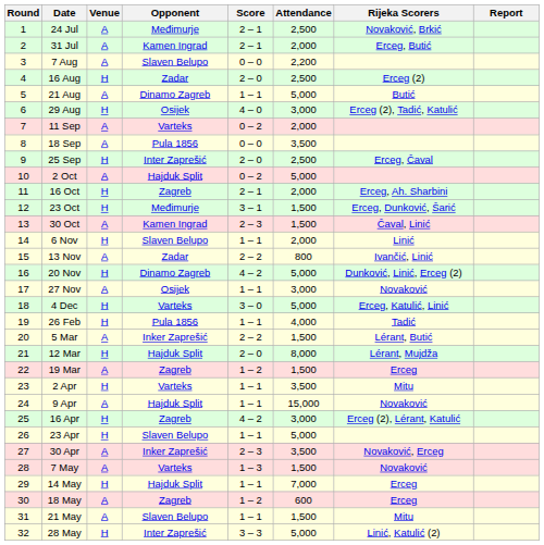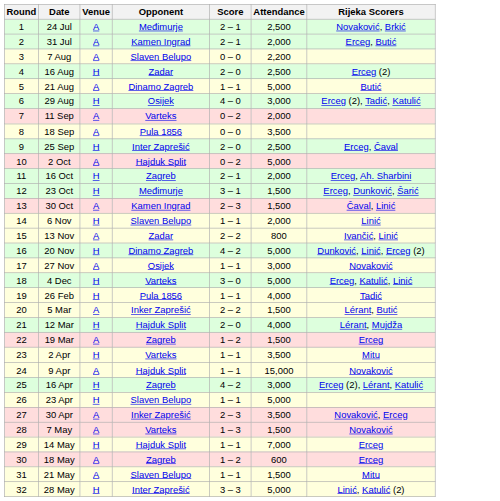 <table class="wikitable sortable" style="text-align: center; font-size:95%;">
 <tr>
 <th width="30">Round</th>
 <th width="60">Date</th>
 <th width="20">Venue</th>
 <th width="150">Opponent</th>
 <th width="60">Score</th>
 <th width="40">Attendance</th>
 <th width="200">Rijeka Scorers</th>
-<th width="90" class="unsortable">Report</th>
 </tr>
 <tr bgcolor="#ddffdd">
 <td>1</td>
 <td>24 Jul</td>
 <td><a href='#'>A</a></td>
 <td><a href='#'>Međimurje</a></td>
 <td>2 – 1</td>
 <td>2,500</td>
 <td><a href='#'>Novaković</a>, <a href='#'>Brkić</a></td>
-<td></td>
 </tr>
 <tr bgcolor="#ddffdd">
 <td>2</td>
 <td>31 Jul</td>
 <td><a href='#'>A</a></td>
 <td><a href='#'>Kamen Ingrad</a></td>
 <td>2 – 1</td>
 <td>2,000</td>
 <td><a href='#'>Erceg</a>, <a href='#'>Butić</a></td>
-<td></td>
 </tr>
 <tr bgcolor="#ffffdd">
 <td>3</td>
 <td>7 Aug</td>
 <td><a href='#'>A</a></td>
 <td><a href='#'>Slaven Belupo</a></td>
 <td>0 – 0</td>
 <td>2,200</td>
-<td></td>
 <td></td>
 </tr>
 <tr bgcolor="#ddffdd">
 <td>4</td>
 <td>16 Aug</td>
 <td><a href='#'>H</a></td>
 <td><a href='#'>Zadar</a></td>
 <td>2 – 0</td>
 <td>2,500</td>
 <td><a href='#'>Erceg</a> (2)</td>
-<td></td>
 </tr>
 <tr bgcolor="#ffffdd">
 <td>5</td>
 <td>21 Aug</td>
 <td><a href='#'>A</a></td>
 <td><a href='#'>Dinamo Zagreb</a></td>
 <td>1 – 1</td>
 <td>5,000</td>
 <td><a href='#'>Butić</a></td>
-<td></td>
 </tr>
 <tr bgcolor="#ddffdd">
 <td>6</td>
 <td>29 Aug</td>
 <td><a href='#'>H</a></td>
 <td><a href='#'>Osijek</a></td>
 <td>4 – 0</td>
 <td>3,000</td>
 <td><a href='#'>Erceg</a> (2), <a href='#'>Tadić</a>, <a href='#'>Katulić</a></td>
-<td></td>
 </tr>
 <tr bgcolor="#ffdddd">
 <td>7</td>
 <td>11 Sep</td>
 <td><a href='#'>A</a></td>
 <td><a href='#'>Varteks</a></td>
 <td>0 – 2</td>
 <td>2,000</td>
-<td></td>
 <td></td>
 </tr>
 <tr bgcolor="#ffffdd">
 <td>8</td>
 <td>18 Sep</td>
 <td><a href='#'>A</a></td>
 <td><a href='#'>Pula 1856</a></td>
 <td>0 – 0</td>
 <td>3,500</td>
 <td></td>
-<td></td>
 </tr>
 <tr bgcolor="#ddffdd">
 <td>9</td>
 <td>25 Sep</td>
 <td><a href='#'>H</a></td>
 <td><a href='#'>Inter Zaprešić</a></td>
 <td>2 – 0</td>
 <td>2,500</td>
 <td><a href='#'>Erceg</a>, <a href='#'>Čaval</a></td>
-<td></td>
 </tr>
 <tr bgcolor="#ffdddd">
 <td>10</td>
 <td>2 Oct</td>
 <td><a href='#'>A</a></td>
 <td><a href='#'>Hajduk Split</a></td>
 <td>0 – 2</td>
 <td>5,000</td>
-<td></td>
 <td></td>
 </tr>
 <tr bgcolor="#ddffdd">
 <td>11</td>
 <td>16 Oct</td>
 <td><a href='#'>H</a></td>
 <td><a href='#'>Zagreb</a></td>
 <td>2 – 1</td>
 <td>2,000</td>
 <td><a href='#'>Erceg</a>, <a href='#'>Ah. Sharbini</a></td>
-<td></td>
 </tr>
 <tr bgcolor="#ddffdd">
 <td>12</td>
 <td>23 Oct</td>
 <td><a href='#'>H</a></td>
 <td><a href='#'>Međimurje</a></td>
 <td>3 – 1</td>
 <td>1,500</td>
 <td><a href='#'>Erceg</a>, <a href='#'>Dunković</a>, <a href='#'>Šarić</a></td>
-<td></td>
 </tr>
 <tr bgcolor="#ffdddd">
 <td>13</td>
 <td>30 Oct</td>
 <td><a href='#'>A</a></td>
 <td><a href='#'>Kamen Ingrad</a></td>
 <td>2 – 3</td>
 <td>1,500</td>
 <td><a href='#'>Čaval</a>, <a href='#'>Linić</a></td>
-<td></td>
 </tr>
 <tr bgcolor="#ffffdd">
 <td>14</td>
 <td>6 Nov</td>
 <td><a href='#'>H</a></td>
 <td><a href='#'>Slaven Belupo</a></td>
 <td>1 – 1</td>
 <td>2,000</td>
 <td><a href='#'>Linić</a></td>
-<td></td>
 </tr>
 <tr bgcolor="#ffffdd">
 <td>15</td>
 <td>13 Nov</td>
 <td><a href='#'>A</a></td>
 <td><a href='#'>Zadar</a></td>
 <td>2 – 2</td>
 <td>800</td>
 <td><a href='#'>Ivančić</a>, <a href='#'>Linić</a></td>
-<td></td>
 </tr>
 <tr bgcolor="#ddffdd">
 <td>16</td>
 <td>20 Nov</td>
 <td><a href='#'>H</a></td>
 <td><a href='#'>Dinamo Zagreb</a></td>
 <td>4 – 2</td>
 <td>5,000</td>
 <td><a href='#'>Dunković</a>, <a href='#'>Linić</a>, <a href='#'>Erceg</a> (2)</td>
-<td></td>
 </tr>
 <tr bgcolor="#ffffdd">
 <td>17</td>
 <td>27 Nov</td>
 <td><a href='#'>A</a></td>
 <td><a href='#'>Osijek</a></td>
 <td>1 – 1</td>
 <td>3,000</td>
 <td><a href='#'>Novaković</a></td>
-<td></td>
 </tr>
 <tr bgcolor="#ddffdd">
 <td>18</td>
 <td>4 Dec</td>
 <td><a href='#'>H</a></td>
 <td><a href='#'>Varteks</a></td>
 <td>3 – 0</td>
 <td>5,000</td>
 <td><a href='#'>Erceg</a>, <a href='#'>Katulić</a>, <a href='#'>Linić</a></td>
-<td></td>
 </tr>
 <tr bgcolor="#ffffdd">
 <td>19</td>
 <td>26 Feb</td>
 <td><a href='#'>H</a></td>
 <td><a href='#'>Pula 1856</a></td>
 <td>1 – 1</td>
 <td>4,000</td>
 <td><a href='#'>Tadić</a></td>
-<td></td>
 </tr>
 <tr bgcolor="#ffffdd">
 <td>20</td>
 <td>5 Mar</td>
 <td><a href='#'>A</a></td>
 <td><a href='#'>Inker Zaprešić</a></td>
 <td>2 – 2</td>
 <td>1,500</td>
 <td><a href='#'>Lérant</a>, <a href='#'>Butić</a></td>
-<td></td>
 </tr>
 <tr bgcolor="#ddffdd">
 <td>21</td>
 <td>12 Mar</td>
 <td><a href='#'>H</a></td>
 <td><a href='#'>Hajduk Split</a></td>
 <td>2 – 0</td>
-<td>8,000</td>
+<td>4,000</td>
 <td><a href='#'>Lérant</a>, <a href='#'>Mujdža</a></td>
-<td></td>
 </tr>
 <tr bgcolor="#ffdddd">
 <td>22</td>
 <td>19 Mar</td>
 <td><a href='#'>A</a></td>
 <td><a href='#'>Zagreb</a></td>
 <td>1 – 2</td>
 <td>1,500</td>
 <td><a href='#'>Erceg</a></td>
-<td></td>
 </tr>
 <tr bgcolor="#ffffdd">
 <td>23</td>
 <td>2 Apr</td>
 <td><a href='#'>H</a></td>
 <td><a href='#'>Varteks</a></td>
 <td>1 – 1</td>
 <td>3,500</td>
 <td><a href='#'>Mitu</a></td>
-<td></td>
 </tr>
 <tr bgcolor="#ffffdd">
 <td>24</td>
 <td>9 Apr</td>
 <td><a href='#'>A</a></td>
 <td><a href='#'>Hajduk Split</a></td>
 <td>1 – 1</td>
 <td>15,000</td>
 <td><a href='#'>Novaković</a></td>
-<td></td>
 </tr>
 <tr bgcolor="#ddffdd">
 <td>25</td>
 <td>16 Apr</td>
 <td><a href='#'>H</a></td>
 <td><a href='#'>Zagreb</a></td>
 <td>4 – 2</td>
 <td>3,000</td>
 <td><a href='#'>Erceg</a> (2), <a href='#'>Lérant</a>, <a href='#'>Katulić</a></td>
-<td></td>
 </tr>
 <tr bgcolor="#ffffdd">
 <td>26</td>
 <td>23 Apr</td>
 <td><a href='#'>H</a></td>
 <td><a href='#'>Slaven Belupo</a></td>
 <td>1 – 1</td>
 <td>5,000</td>
-<td></td>
 <td></td>
 </tr>
 <tr bgcolor="#ffdddd">
 <td>27</td>
 <td>30 Apr</td>
 <td><a href='#'>A</a></td>
 <td><a href='#'>Inker Zaprešić</a></td>
 <td>2 – 3</td>
 <td>3,500</td>
 <td><a href='#'>Novaković</a>, <a href='#'>Erceg</a></td>
-<td></td>
 </tr>
 <tr bgcolor="#ffdddd">
 <td>28</td>
 <td>7 May</td>
 <td><a href='#'>A</a></td>
 <td><a href='#'>Varteks</a></td>
 <td>1 – 3</td>
 <td>1,500</td>
 <td><a href='#'>Novaković</a></td>
-<td></td>
 </tr>
 <tr bgcolor="#ffffdd">
 <td>29</td>
 <td>14 May</td>
 <td><a href='#'>H</a></td>
 <td><a href='#'>Hajduk Split</a></td>
 <td>1 – 1</td>
 <td>7,000</td>
 <td><a href='#'>Erceg</a></td>
-<td></td>
 </tr>
 <tr bgcolor="#ffdddd">
 <td>30</td>
 <td>18 May</td>
 <td><a href='#'>A</a></td>
 <td><a href='#'>Zagreb</a></td>
 <td>1 – 2</td>
 <td>600</td>
 <td><a href='#'>Erceg</a></td>
-<td></td>
 </tr>
 <tr bgcolor="#ffffdd">
 <td>31</td>
 <td>21 May</td>
 <td><a href='#'>A</a></td>
 <td><a href='#'>Slaven Belupo</a></td>
 <td>1 – 1</td>
 <td>1,500</td>
 <td><a href='#'>Mitu</a></td>
-<td></td>
 </tr>
 <tr bgcolor="#ffffdd">
 <td>32</td>
 <td>28 May</td>
 <td><a href='#'>H</a></td>
 <td><a href='#'>Inter Zaprešić</a></td>
 <td>3 – 3</td>
 <td>5,000</td>
 <td><a href='#'>Linić</a>, <a href='#'>Katulić</a> (2)</td>
-<td></td>
 </tr>
 </table>
